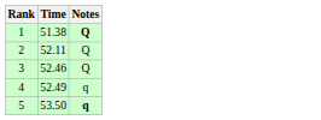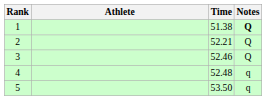 <table class="wikitable" style="text-align:center">
 <tr>
 <th>Rank</th>
+<th Style="width:18em">Athlete</th>
 <th>Time</th>
 <th>Notes</th>
 </tr>
 <tr style="background:#cfc">
 <td>1</td>
+<td style="text-align:left"></td>
 <td>51.38</td>
 <td><strong>Q</strong></td>
 </tr>
 <tr style="background:#cfc">
 <td>2</td>
-<td>52.11</td>
+<td style="text-align:left"></td>
+<td>52.21</td>
 <td>Q</td>
 </tr>
 <tr style="background:#cfc">
 <td>3</td>
+<td style="text-align:left"></td>
 <td>52.46</td>
 <td>Q</td>
 </tr>
 <tr style="background:#cfc">
 <td>4</td>
-<td>52.49</td>
+<td style="text-align:left"></td>
+<td>52.48</td>
 <td>q</td>
 </tr>
 <tr style="background:#cfc">
 <td>5</td>
+<td style="text-align:left"></td>
 <td>53.50</td>
-<td><strong>q</strong></td>
+<td>q</td>
 </tr>
 </table>
